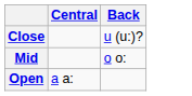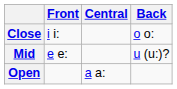 <table class="wikitable">
 <tr>
 <th></th>
+<th><a href='#'>Front</a></th>
 <th><a href='#'>Central</a></th>
 <th><a href='#'>Back</a></th>
 </tr>
 <tr>
 <th><a href='#'>Close</a></th>
+<td><a href='#'>i</a> i:</td>
+<td></td>
+<td><a href='#'>o</a> o:</td>
+</tr>
+<tr>
+<th><a href='#'>Mid</a></th>
+<td><a href='#'>e</a> e:</td>
 <td></td>
 <td><a href='#'>u</a> (u:)?</td>
 </tr>
 <tr>
-<th><a href='#'>Mid</a></th>
+<th><a href='#'>Open</a></th>
 <td></td>
-<td><a href='#'>o</a> o:</td>
-</tr>
-<tr>
-<th><a href='#'>Open</a></th>
 <td><a href='#'>a</a> a:</td>
 <td></td>
 </tr>
 </table>
